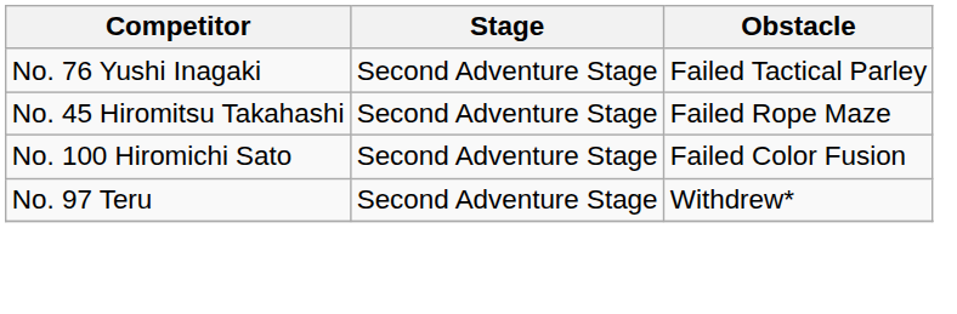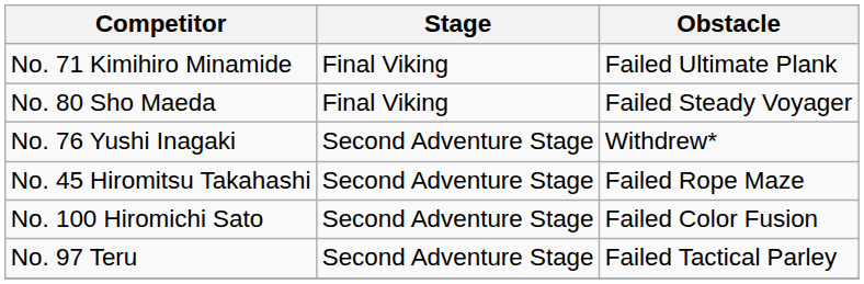 <table class="wikitable">
 <tr>
 <th>Competitor</th>
 <th>Stage</th>
 <th>Obstacle</th>
 </tr>
 <tr>
+<td>No. 71 Kimihiro Minamide</td>
+<td>Final Viking</td>
+<td>Failed Ultimate Plank</td>
+</tr>
+<tr>
+<td>No. 80 Sho Maeda</td>
+<td>Final Viking</td>
+<td>Failed Steady Voyager</td>
+</tr>
+<tr>
 <td>No. 76 Yushi Inagaki</td>
 <td>Second Adventure Stage</td>
-<td>Failed Tactical Parley</td>
+<td>Withdrew*</td>
 </tr>
 <tr>
 <td>No. 45 Hiromitsu Takahashi</td>
 <td>Second Adventure Stage</td>
 <td>Failed Rope Maze</td>
 </tr>
 <tr>
 <td>No. 100 Hiromichi Sato</td>
 <td>Second Adventure Stage</td>
 <td>Failed Color Fusion</td>
 </tr>
 <tr>
 <td>No. 97 Teru</td>
 <td>Second Adventure Stage</td>
-<td>Withdrew*</td>
+<td>Failed Tactical Parley</td>
 </tr>
 <tr>
 </tr>
 </table>
